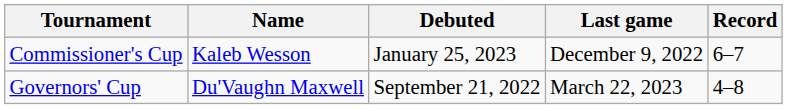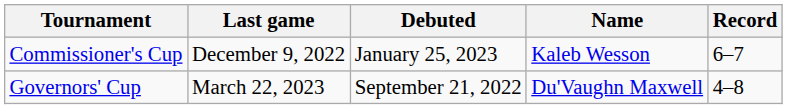 <table class="wikitable">
 <tr>
 <th>Tournament</th>
+<th>Last game</th>
+<th>Debuted</th>
 <th>Name</th>
-<th>Debuted</th>
-<th>Last game</th>
 <th>Record</th>
 </tr>
 <tr>
 <td><a href='#'>Commissioner's Cup</a></td>
+<td>December 9, 2022 </td>
+<td>January 25, 2023 </td>
 <td><a href='#'>Kaleb Wesson</a></td>
-<td>January 25, 2023 </td>
-<td>December 9, 2022 </td>
 <td>6–7</td>
 </tr>
 <tr>
 <td><a href='#'>Governors' Cup</a></td>
+<td>March 22, 2023 </td>
+<td>September 21, 2022 </td>
 <td><a href='#'>Du'Vaughn Maxwell</a></td>
-<td>September 21, 2022 </td>
-<td>March 22, 2023 </td>
 <td>4–8</td>
 </tr>
 </table>
